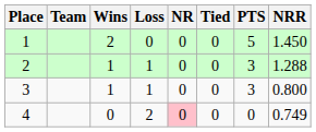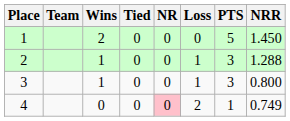 <table class="wikitable">
 <tr>
 <th>Place</th>
 <th>Team</th>
 <th>Wins</th>
+<th>Tied</th>
+<th>NR</th>
 <th>Loss</th>
-<th>NR</th>
-<th>Tied</th>
 <th>PTS</th>
 <th>NRR</th>
 </tr>
 <tr align="center" bgcolor="ccffcc">
 <td>1</td>
 <td align="left"></td>
 <td>2</td>
 <td>0</td>
 <td>0</td>
 <td>0</td>
 <td>5</td>
 <td>1.450</td>
 </tr>
 <tr align="center" bgcolor="ccffcc">
 <td>2</td>
 <td align="left"></td>
 <td>1</td>
-<td>1</td>
 <td>0</td>
 <td>0</td>
+<td>1</td>
 <td>3</td>
 <td>1.288</td>
 </tr>
 <tr align="center">
 <td>3</td>
 <td align="left"></td>
 <td>1</td>
-<td>1</td>
 <td>0</td>
 <td>0</td>
+<td>1</td>
 <td>3</td>
 <td>0.800</td>
 </tr>
 <tr align="center">
 <td>4</td>
 <td align="left"></td>
 <td>0</td>
+<td>0</td>
+<td style="background: pink;">0</td>
 <td>2</td>
-<td style="background: pink;">0</td>
-<td>0</td>
-<td>0</td>
+<td>1</td>
 <td>0.749</td>
 </tr>
 </table>
